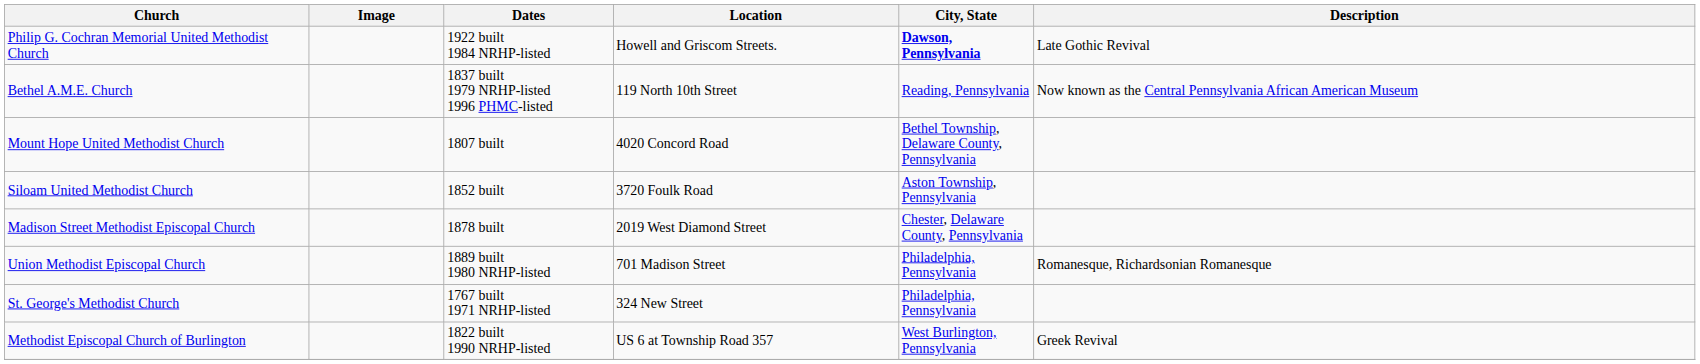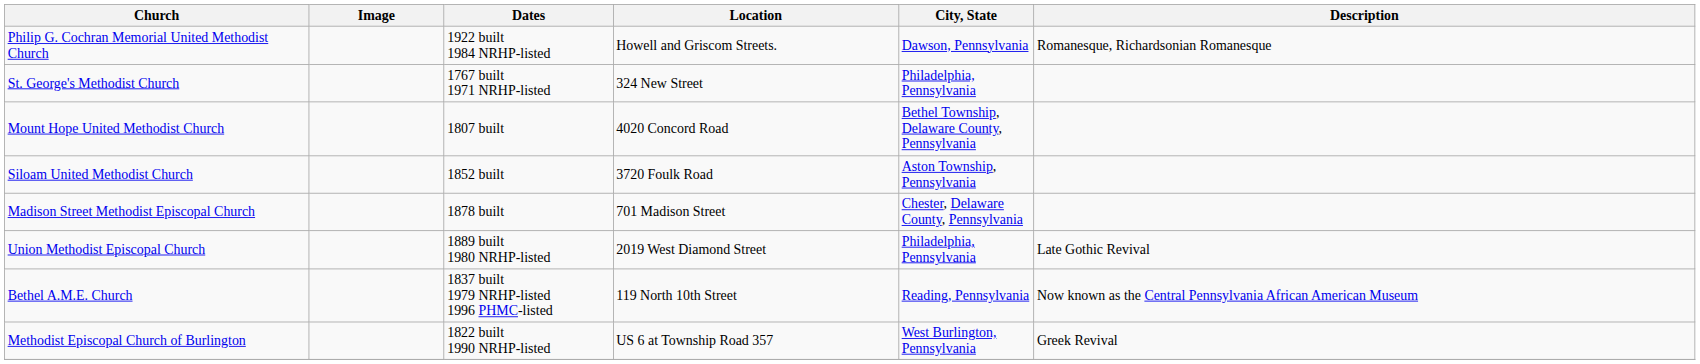 <table class="wikitable sortable" style="width:98%">
 <tr>
 <th style="width:18%;"><strong>Church</strong></th>
 <th style="width:8%;" class="unsortable"><strong>Image</strong></th>
 <th style="width:10%;"><strong>Dates</strong></th>
 <th><strong>Location</strong></th>
 <th style="width:8%;"><strong>City, State</strong></th>
 <th class="unsortable"><strong>Description</strong></th>
 </tr>
 <tr>
 <td><a href='#'>Philip G. Cochran Memorial United Methodist Church</a></td>
 <td></td>
 <td>1922 built<br>1984 NRHP-listed</td>
 <td>Howell and Griscom Streets.<br><small></small></td>
-<td><strong><a href='#'>Dawson, Pennsylvania</a></strong></td>
-<td>Late Gothic Revival</td>
+<td><a href='#'>Dawson, Pennsylvania</a></td>
+<td>Romanesque, Richardsonian Romanesque</td>
 </tr>
 <tr>
-<td><a href='#'>Bethel A.M.E. Church</a></td>
+<td><a href='#'>St. George's Methodist Church</a></td>
 <td></td>
-<td>1837 built<br>1979 NRHP-listed<br>1996 <a href='#'>PHMC</a>-listed</td>
-<td>119 North 10th Street</td>
-<td><a href='#'>Reading, Pennsylvania</a></td>
-<td>Now known as the <a href='#'>Central Pennsylvania African American Museum</a></td>
+<td>1767 built<br>1971 NRHP-listed</td>
+<td>324 New Street<br><small></small></td>
+<td><a href='#'>Philadelphia, Pennsylvania</a></td>
+<td></td>
 </tr>
 <tr>
 <td><a href='#'>Mount Hope United Methodist Church</a></td>
 <td></td>
 <td>1807 built</td>
 <td>4020 Concord Road</td>
 <td><a href='#'>Bethel Township</a>, <a href='#'>Delaware County</a>, <a href='#'>Pennsylvania</a></td>
 <td></td>
 </tr>
 <tr>
 <td><a href='#'>Siloam United Methodist Church</a></td>
 <td></td>
 <td>1852 built</td>
 <td>3720 Foulk Road</td>
 <td><a href='#'>Aston Township</a>, <a href='#'>Pennsylvania</a></td>
 <td></td>
 </tr>
 <tr>
 <td><a href='#'>Madison Street Methodist Episcopal Church</a></td>
 <td></td>
 <td>1878 built</td>
-<td>2019 West Diamond Street<br><small></small></td>
+<td>701 Madison Street</td>
 <td><a href='#'>Chester</a>, <a href='#'>Delaware County</a>, <a href='#'>Pennsylvania</a></td>
 <td></td>
 </tr>
 <tr>
 <td><a href='#'>Union Methodist Episcopal Church</a></td>
 <td></td>
 <td>1889 built<br>1980 NRHP-listed</td>
-<td>701 Madison Street</td>
+<td>2019 West Diamond Street<br><small></small></td>
 <td><a href='#'>Philadelphia, Pennsylvania</a></td>
-<td>Romanesque, Richardsonian Romanesque</td>
+<td>Late Gothic Revival</td>
 </tr>
 <tr>
-<td><a href='#'>St. George's Methodist Church</a></td>
+<td><a href='#'>Bethel A.M.E. Church</a></td>
 <td></td>
-<td>1767 built<br>1971 NRHP-listed</td>
-<td>324 New Street<br><small></small></td>
-<td><a href='#'>Philadelphia, Pennsylvania</a></td>
-<td></td>
+<td>1837 built<br>1979 NRHP-listed<br>1996 <a href='#'>PHMC</a>-listed</td>
+<td>119 North 10th Street</td>
+<td><a href='#'>Reading, Pennsylvania</a></td>
+<td>Now known as the <a href='#'>Central Pennsylvania African American Museum</a></td>
 </tr>
 <tr ->
 <td><a href='#'>Methodist Episcopal Church of Burlington</a></td>
 <td></td>
 <td>1822 built<br>1990 NRHP-listed</td>
 <td>US 6 at Township Road 357<br><small></small></td>
 <td><a href='#'>West Burlington, Pennsylvania</a></td>
 <td>Greek Revival</td>
 </tr>
 <tr>
 </tr>
 </table>
